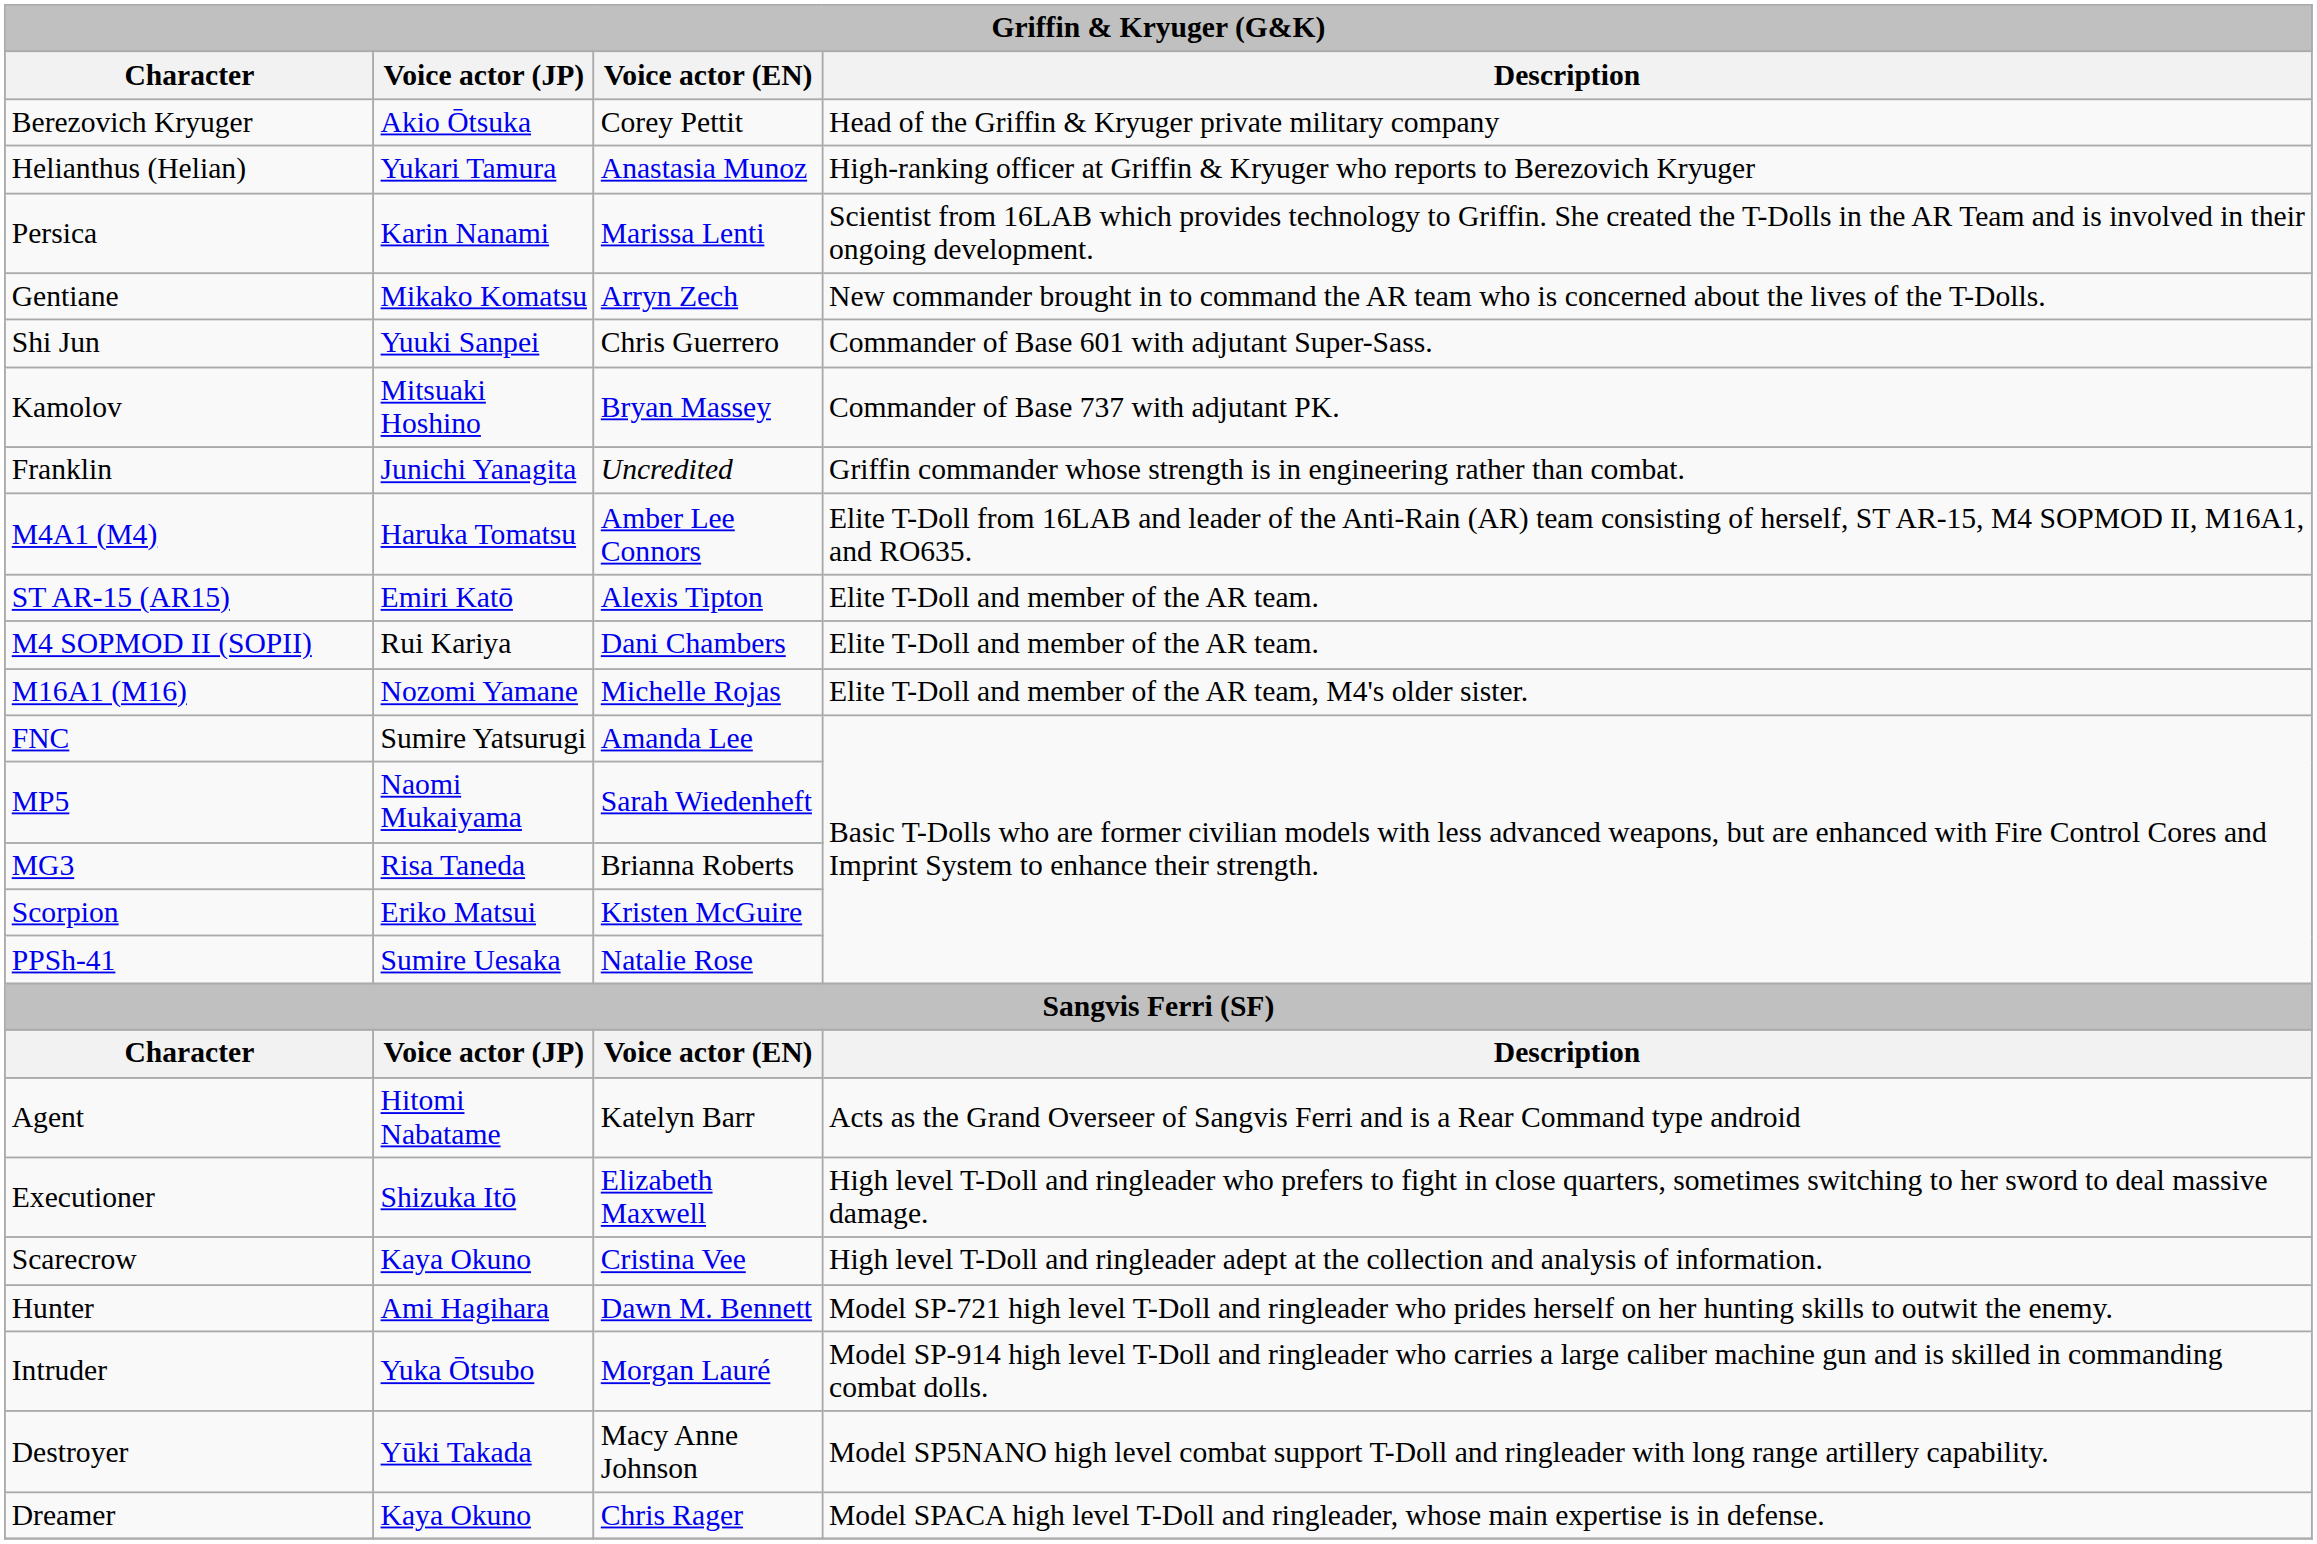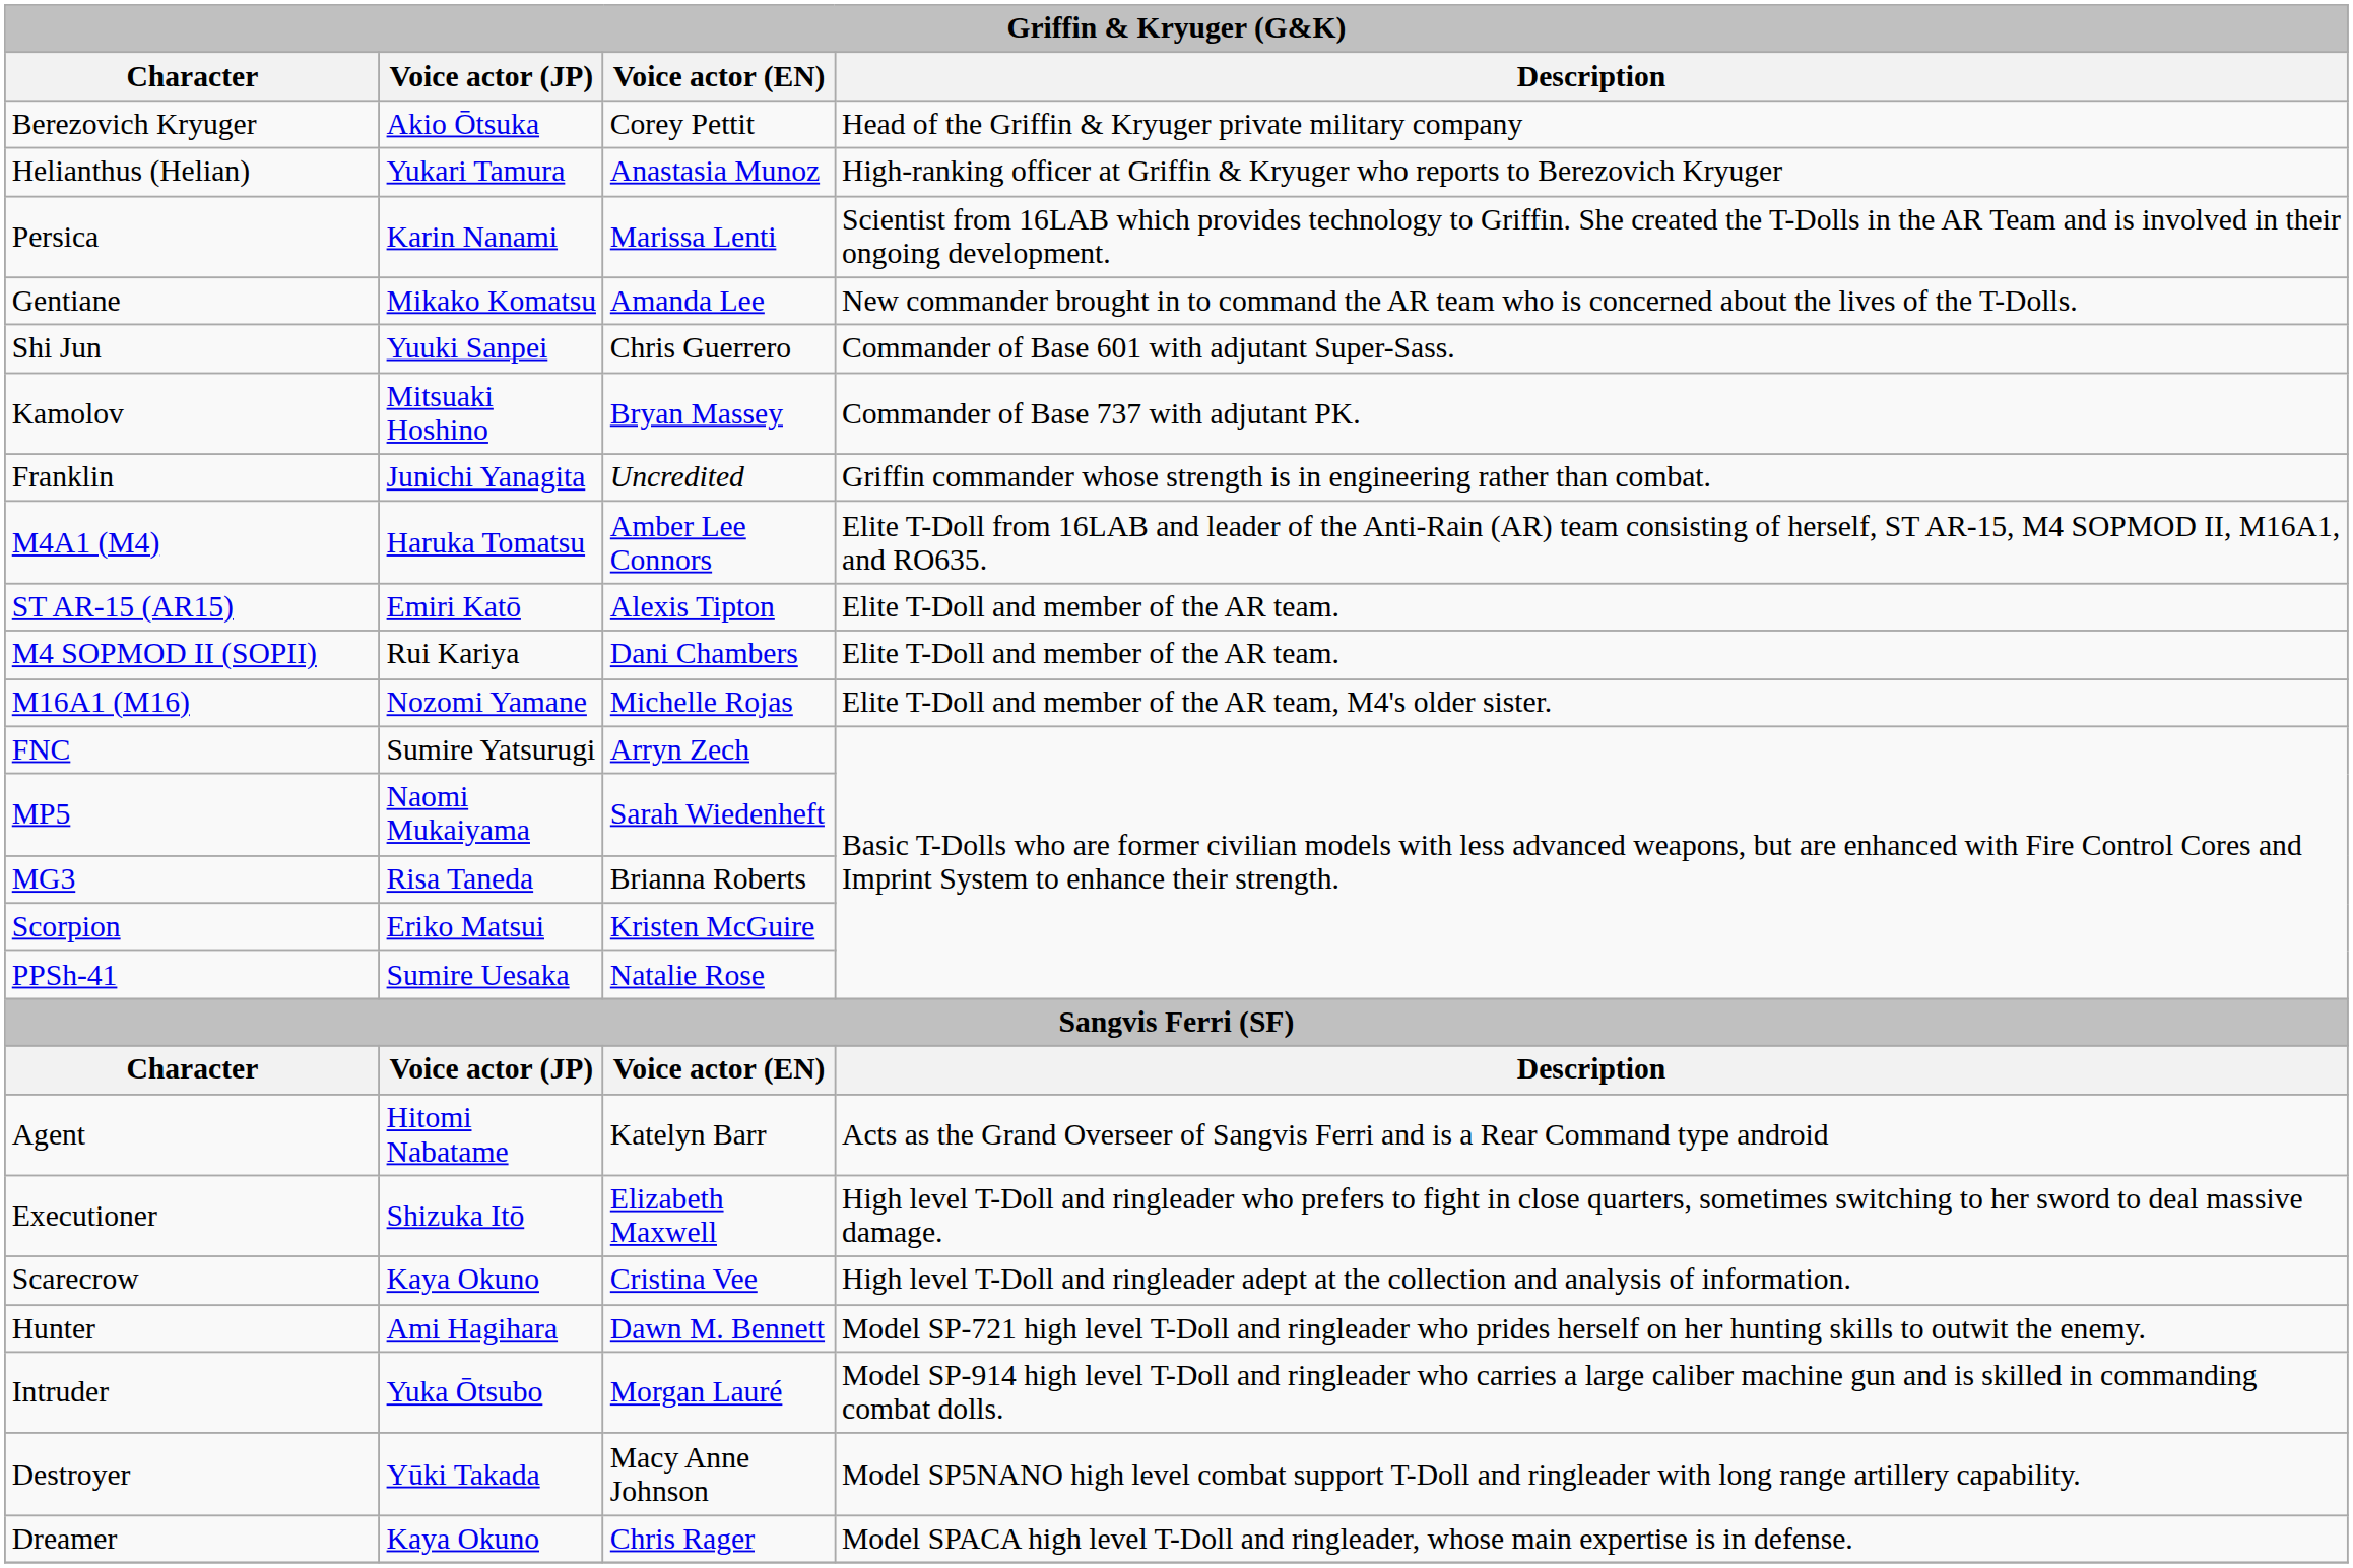 <table class="wikitable">
 <tr>
 <th style="background-color: silver; color: #000000; text-align:center;" colspan="4">Griffin & Kryuger (G&K)</th>
 </tr>
 <tr>
 <th style="width:12em;">Character</th>
 <th>Voice actor (JP)</th>
 <th>Voice actor (EN)</th>
 <th>Description</th>
 </tr>
 <tr>
 <td>Berezovich Kryuger</td>
 <td><a href='#'>Akio Ōtsuka</a></td>
 <td>Corey Pettit</td>
 <td>Head of the Griffin & Kryuger private military company</td>
 </tr>
 <tr>
 <td>Helianthus (Helian)</td>
 <td><a href='#'>Yukari Tamura</a></td>
 <td><a href='#'>Anastasia Munoz</a></td>
 <td>High-ranking officer at Griffin & Kryuger who reports to Berezovich Kryuger</td>
 </tr>
 <tr>
 <td>Persica</td>
 <td><a href='#'>Karin Nanami</a></td>
 <td><a href='#'>Marissa Lenti</a></td>
 <td>Scientist from 16LAB which provides technology to Griffin. She created the T-Dolls in the AR Team and is involved in their ongoing development.</td>
 </tr>
 <tr>
 <td>Gentiane</td>
 <td><a href='#'>Mikako Komatsu</a></td>
-<td><a href='#'>Arryn Zech</a></td>
+<td><a href='#'>Amanda Lee</a></td>
 <td>New commander brought in to command the AR team who is concerned about the lives of the T-Dolls.</td>
 </tr>
 <tr>
 <td>Shi Jun</td>
 <td><a href='#'>Yuuki Sanpei</a></td>
 <td>Chris Guerrero</td>
 <td>Commander of Base 601 with adjutant Super-Sass.</td>
 </tr>
 <tr>
 <td>Kamolov</td>
 <td><a href='#'>Mitsuaki Hoshino</a></td>
 <td><a href='#'>Bryan Massey</a></td>
 <td>Commander of Base 737 with adjutant PK.</td>
 </tr>
 <tr>
 <td>Franklin</td>
 <td><a href='#'>Junichi Yanagita</a></td>
 <td><em>Uncredited</em></td>
 <td>Griffin commander whose strength is in engineering rather than combat.</td>
 </tr>
 <tr>
 <td><a href='#'>M4A1 (M4)</a></td>
 <td><a href='#'>Haruka Tomatsu</a></td>
 <td><a href='#'>Amber Lee Connors</a></td>
 <td>Elite T-Doll from 16LAB and leader of the Anti-Rain (AR) team consisting of herself, ST AR-15, M4 SOPMOD II, M16A1, and RO635.</td>
 </tr>
 <tr>
 <td><a href='#'>ST AR-15 (AR15)</a></td>
 <td><a href='#'>Emiri Katō</a></td>
 <td><a href='#'>Alexis Tipton</a></td>
 <td>Elite T-Doll and member of the AR team.</td>
 </tr>
 <tr>
 <td><a href='#'>M4 SOPMOD II (SOPII)</a></td>
 <td>Rui Kariya</td>
 <td><a href='#'>Dani Chambers</a></td>
 <td>Elite T-Doll and member of the AR team.</td>
 </tr>
 <tr>
 <td><a href='#'>M16A1 (M16)</a></td>
 <td><a href='#'>Nozomi Yamane</a></td>
 <td><a href='#'>Michelle Rojas</a></td>
 <td>Elite T-Doll and member of the AR team, M4's older sister.</td>
 </tr>
 <tr>
 <td><a href='#'>FNC</a></td>
 <td>Sumire Yatsurugi</td>
-<td><a href='#'>Amanda Lee</a></td>
+<td><a href='#'>Arryn Zech</a></td>
 <td rowspan="5">Basic T-Dolls who are former civilian models with less advanced weapons, but are enhanced with Fire Control Cores and Imprint System to enhance their strength.</td>
 </tr>
 <tr>
 <td><a href='#'>MP5</a></td>
 <td><a href='#'>Naomi Mukaiyama</a></td>
 <td><a href='#'>Sarah Wiedenheft</a></td>
 </tr>
 <tr>
 <td><a href='#'>MG3</a></td>
 <td><a href='#'>Risa Taneda</a></td>
 <td>Brianna Roberts</td>
 </tr>
 <tr>
 <td><a href='#'>Scorpion</a></td>
 <td><a href='#'>Eriko Matsui</a></td>
 <td><a href='#'>Kristen McGuire</a></td>
 </tr>
 <tr>
 <td><a href='#'>PPSh-41</a></td>
 <td><a href='#'>Sumire Uesaka</a></td>
 <td><a href='#'>Natalie Rose</a></td>
 </tr>
 <tr>
 <th style="background-color: silver; color: #000000; text-align:center;" colspan="4">Sangvis Ferri (SF)</th>
 </tr>
 <tr>
 <th style="width:12em;">Character</th>
 <th>Voice actor (JP)</th>
 <th>Voice actor (EN)</th>
 <th>Description</th>
 </tr>
 <tr>
 <td>Agent</td>
 <td><a href='#'>Hitomi Nabatame</a></td>
 <td>Katelyn Barr</td>
 <td>Acts as the Grand Overseer of Sangvis Ferri and is a Rear Command type android</td>
 </tr>
 <tr>
 <td>Executioner</td>
 <td><a href='#'>Shizuka Itō</a></td>
 <td><a href='#'>Elizabeth Maxwell</a></td>
 <td>High level T-Doll and ringleader who prefers to fight in close quarters, sometimes switching to her sword to deal massive damage.</td>
 </tr>
 <tr>
 <td>Scarecrow</td>
 <td><a href='#'>Kaya Okuno</a></td>
 <td><a href='#'>Cristina Vee</a></td>
 <td>High level T-Doll and ringleader adept at the collection and analysis of information.</td>
 </tr>
 <tr>
 <td>Hunter</td>
 <td><a href='#'>Ami Hagihara</a></td>
 <td><a href='#'>Dawn M. Bennett</a></td>
 <td>Model SP-721 high level T-Doll and ringleader who prides herself on her hunting skills to outwit the enemy.</td>
 </tr>
 <tr>
 <td>Intruder</td>
 <td><a href='#'>Yuka Ōtsubo</a></td>
 <td><a href='#'>Morgan Lauré</a></td>
 <td>Model SP-914 high level T-Doll and ringleader who carries a large caliber machine gun and is skilled in commanding combat dolls.</td>
 </tr>
 <tr>
 <td>Destroyer</td>
 <td><a href='#'>Yūki Takada</a></td>
 <td>Macy Anne Johnson</td>
 <td>Model SP5NANO high level combat support T-Doll and ringleader with long range artillery capability.</td>
 </tr>
 <tr>
 <td>Dreamer</td>
 <td><a href='#'>Kaya Okuno</a></td>
 <td><a href='#'>Chris Rager</a></td>
 <td>Model SPACA high level T-Doll and ringleader, whose main expertise is in defense.</td>
 </tr>
 <tr>
 </tr>
 </table>
